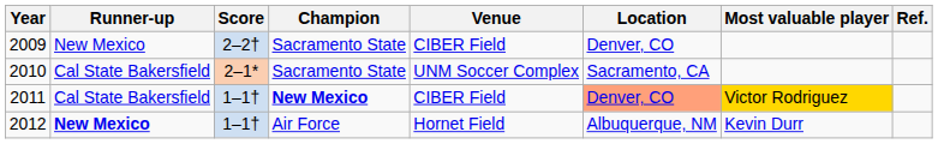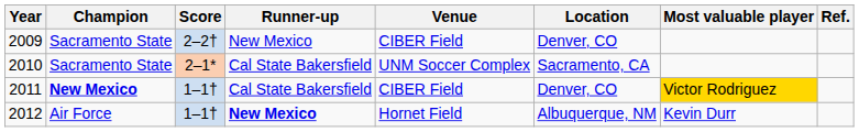 <table class="wikitable sortable">
 <tr>
 <th>Year</th>
+<th>Champion</th>
+<th>Score</th>
 <th>Runner-up</th>
-<th>Score</th>
-<th>Champion</th>
 <th>Venue</th>
 <th>Location</th>
 <th>Most valuable player</th>
 <th class="unsortable">Ref.</th>
 </tr>
 <tr>
 <td align=center>2009</td>
+<td><a href='#'>Sacramento State</a></td>
+<td align=center style="background-color:#cedff2">2–2†<br></td>
 <td><a href='#'>New Mexico</a></td>
-<td align=center style="background-color:#cedff2">2–2†<br></td>
-<td><a href='#'>Sacramento State</a></td>
 <td><a href='#'>CIBER Field</a></td>
 <td><a href='#'>Denver, CO</a></td>
 <td></td>
 <td align=center></td>
 </tr>
 <tr>
 <td align=center>2010</td>
+<td><a href='#'>Sacramento State</a> </td>
+<td align=center style="background-color:#FBCEB1">2–1*</td>
 <td><a href='#'>Cal State Bakersfield</a></td>
-<td align=center style="background-color:#FBCEB1">2–1*</td>
-<td><a href='#'>Sacramento State</a> </td>
 <td><a href='#'>UNM Soccer Complex</a></td>
 <td><a href='#'>Sacramento, CA</a></td>
 <td></td>
 <td align=center></td>
 </tr>
 <tr>
 <td align=center>2011</td>
+<td><strong><a href='#'>New Mexico</a></strong> </td>
+<td align=center style="background-color:#cedff2">1–1†<br></td>
 <td><a href='#'>Cal State Bakersfield</a></td>
-<td align=center style="background-color:#cedff2">1–1†<br></td>
-<td><strong><a href='#'>New Mexico</a></strong> </td>
 <td><a href='#'>CIBER Field</a></td>
-<td style="background: lightsalmon;"><a href='#'>Denver, CO</a></td>
+<td><a href='#'>Denver, CO</a></td>
 <td style="background: gold;">Victor Rodriguez </td>
 <td align=center></td>
 </tr>
 <tr>
 <td align=center>2012</td>
+<td><a href='#'>Air Force</a></td>
+<td align=center style="background-color:#cedff2">1–1†<br></td>
 <td><strong><a href='#'>New Mexico</a></strong></td>
-<td align=center style="background-color:#cedff2">1–1†<br></td>
-<td><a href='#'>Air Force</a></td>
 <td><a href='#'>Hornet Field</a></td>
 <td><a href='#'>Albuquerque, NM</a></td>
 <td><a href='#'>Kevin Durr</a> </td>
 <td align=center></td>
 </tr>
 </table>
